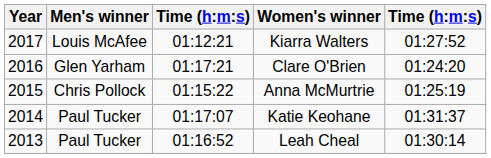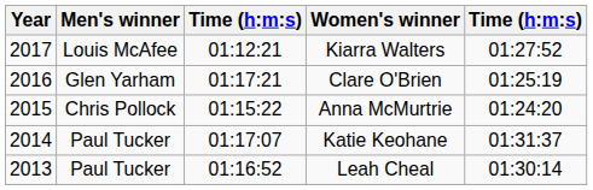 <table class="wikitable sortable" style="text-align:center" border="1">
 <tr>
 <th>Year</th>
 <th align="left" class=unsortable>Men's winner</th>
 <th>Time (<a href='#'>h</a>:<a href='#'>m</a>:<a href='#'>s</a>)</th>
 <th align="left" class=unsortable>Women's winner</th>
 <th>Time (<a href='#'>h</a>:<a href='#'>m</a>:<a href='#'>s</a>)</th>
 </tr>
 <tr 2022>
 <td>2017</td>
 <td>Louis McAfee</td>
 <td>01:12:21</td>
 <td>Kiarra Walters</td>
 <td>01:27:52</td>
 </tr>
 <tr>
 <td>2016</td>
 <td>Glen Yarham</td>
 <td>01:17:21</td>
 <td>Clare O'Brien</td>
-<td>01:24:20</td>
+<td>01:25:19</td>
 </tr>
 <tr>
 <td>2015</td>
 <td>Chris Pollock</td>
 <td>01:15:22</td>
 <td>Anna McMurtrie</td>
-<td>01:25:19</td>
+<td>01:24:20</td>
 </tr>
 <tr>
 <td>2014</td>
 <td>Paul Tucker</td>
 <td>01:17:07</td>
 <td>Katie Keohane</td>
 <td>01:31:37</td>
 </tr>
 <tr>
 <td>2013</td>
 <td>Paul Tucker</td>
 <td>01:16:52</td>
 <td>Leah Cheal</td>
 <td>01:30:14</td>
 </tr>
 <tr>
 </tr>
 </table>
